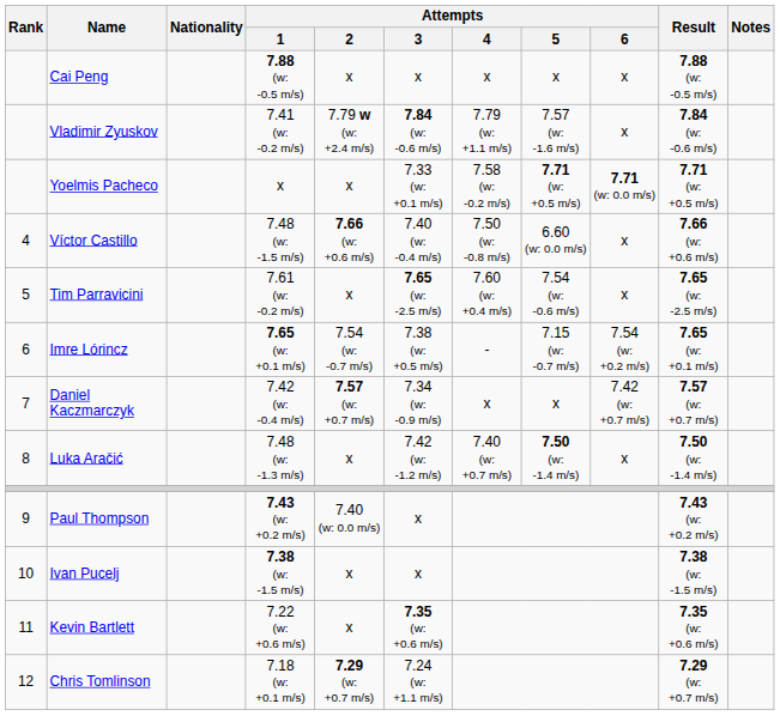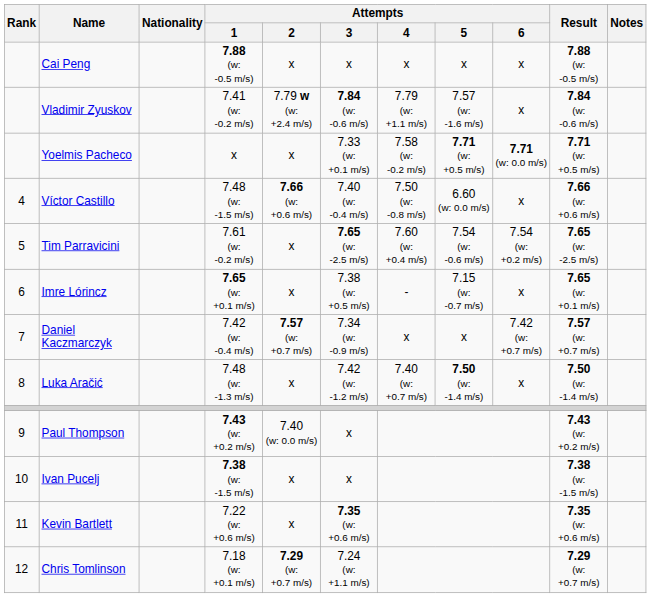 <table class="wikitable sortable" style="text-align:center">
 <tr>
 <th rowspan=2>Rank</th>
 <th rowspan=2>Name</th>
 <th rowspan=2>Nationality</th>
 <th colspan=6>Attempts</th>
 <th rowspan=2>Result</th>
 <th rowspan=2>Notes</th>
 </tr>
 <tr>
 <th>1</th>
 <th>2</th>
 <th>3</th>
 <th>4</th>
 <th>5</th>
 <th>6</th>
 </tr>
 <tr>
 <td></td>
 <td align=left><a href='#'>Cai Peng</a></td>
 <td align=left></td>
 <td><strong>7.88</strong><br><small>(w: -0.5 m/s)</small></td>
 <td>x</td>
 <td>x</td>
 <td>x</td>
 <td>x</td>
 <td>x</td>
 <td><strong>7.88</strong> <br><small>(w: -0.5 m/s)</small></td>
 <td></td>
 </tr>
 <tr>
 <td></td>
 <td align=left><a href='#'>Vladimir Zyuskov</a></td>
 <td align=left></td>
 <td>7.41<br><small>(w: -0.2 m/s)</small></td>
 <td>7.79 <strong>w</strong> <br><small>(w: +2.4 m/s)</small></td>
 <td><strong>7.84</strong><br><small>(w: -0.6 m/s)</small></td>
 <td>7.79<br><small>(w: +1.1 m/s)</small></td>
 <td>7.57<br><small>(w: -1.6 m/s)</small></td>
 <td>x</td>
 <td><strong>7.84</strong> <br><small>(w: -0.6 m/s)</small></td>
 <td></td>
 </tr>
 <tr>
 <td></td>
 <td align=left><a href='#'>Yoelmis Pacheco</a></td>
 <td align=left></td>
 <td>x</td>
 <td>x</td>
 <td>7.33<br><small>(w: +0.1 m/s)</small></td>
 <td>7.58<br><small>(w: -0.2 m/s)</small></td>
 <td><strong>7.71</strong><br><small>(w: +0.5 m/s)</small></td>
 <td><strong>7.71</strong><br><small>(w: 0.0 m/s)</small></td>
 <td><strong>7.71</strong> <br><small>(w: +0.5 m/s)</small></td>
 <td></td>
 </tr>
 <tr>
 <td>4</td>
 <td align=left><a href='#'>Víctor Castillo</a></td>
 <td align=left></td>
 <td>7.48<br><small>(w: -1.5 m/s)</small></td>
 <td><strong>7.66</strong><br><small>(w: +0.6 m/s)</small></td>
 <td>7.40<br><small>(w: -0.4 m/s)</small></td>
 <td>7.50<br><small>(w: -0.8 m/s)</small></td>
 <td>6.60<br><small>(w: 0.0 m/s)</small></td>
 <td>x</td>
 <td><strong>7.66</strong> <br><small>(w: +0.6 m/s)</small></td>
 <td></td>
 </tr>
 <tr>
 <td>5</td>
 <td align=left><a href='#'>Tim Parravicini</a></td>
 <td align=left></td>
 <td>7.61<br><small>(w: -0.2 m/s)</small></td>
 <td>x</td>
 <td><strong>7.65</strong><br><small>(w: -2.5 m/s)</small></td>
 <td>7.60<br><small>(w: +0.4 m/s)</small></td>
 <td>7.54<br><small>(w: -0.6 m/s)</small></td>
-<td>x</td>
+<td>7.54<br><small>(w: +0.2 m/s)</small></td>
 <td><strong>7.65</strong> <br><small>(w: -2.5 m/s)</small></td>
 <td></td>
 </tr>
 <tr>
 <td>6</td>
 <td align=left><a href='#'>Imre Lórincz</a></td>
 <td align=left></td>
 <td><strong>7.65</strong><br><small>(w: +0.1 m/s)</small></td>
-<td>7.54<br><small>(w: -0.7 m/s)</small></td>
+<td>x</td>
 <td>7.38<br><small>(w: +0.5 m/s)</small></td>
 <td>-</td>
 <td>7.15<br><small>(w: -0.7 m/s)</small></td>
-<td>7.54<br><small>(w: +0.2 m/s)</small></td>
+<td>x</td>
 <td><strong>7.65</strong> <br><small>(w: +0.1 m/s)</small></td>
 <td></td>
 </tr>
 <tr>
 <td>7</td>
 <td align=left><a href='#'>Daniel Kaczmarczyk</a></td>
 <td align=left></td>
 <td>7.42<br><small>(w: -0.4 m/s)</small></td>
 <td><strong>7.57</strong><br><small>(w: +0.7 m/s)</small></td>
 <td>7.34<br><small>(w: -0.9 m/s)</small></td>
 <td>x</td>
 <td>x</td>
 <td>7.42<br><small>(w: +0.7 m/s)</small></td>
 <td><strong>7.57</strong> <br><small>(w: +0.7 m/s)</small></td>
 <td></td>
 </tr>
 <tr>
 <td>8</td>
 <td align=left><a href='#'>Luka Aračić</a></td>
 <td align=left></td>
 <td>7.48<br><small>(w: -1.3 m/s)</small></td>
 <td>x</td>
 <td>7.42<br><small>(w: -1.2 m/s)</small></td>
 <td>7.40<br><small>(w: +0.7 m/s)</small></td>
 <td><strong>7.50</strong><br><small>(w: -1.4 m/s)</small></td>
 <td>x</td>
 <td><strong>7.50</strong> <br><small>(w: -1.4 m/s)</small></td>
 <td></td>
 </tr>
 <tr>
 <td colspan=11 bgcolor=lightgray></td>
 </tr>
 <tr>
 <td>9</td>
 <td align=left><a href='#'>Paul Thompson</a></td>
 <td align=left></td>
 <td><strong>7.43</strong><br><small>(w: +0.2 m/s)</small></td>
 <td>7.40<br><small>(w: 0.0 m/s)</small></td>
 <td>x</td>
 <td colspan=3></td>
 <td><strong>7.43</strong> <br><small>(w: +0.2 m/s)</small></td>
 <td></td>
 </tr>
 <tr>
 <td>10</td>
 <td align=left><a href='#'>Ivan Pucelj</a></td>
 <td align=left></td>
 <td><strong>7.38</strong><br><small>(w: -1.5 m/s)</small></td>
 <td>x</td>
 <td>x</td>
 <td colspan=3></td>
 <td><strong>7.38</strong> <br><small>(w: -1.5 m/s)</small></td>
 <td></td>
 </tr>
 <tr>
 <td>11</td>
 <td align=left><a href='#'>Kevin Bartlett</a></td>
 <td align=left></td>
 <td>7.22<br><small>(w: +0.6 m/s)</small></td>
 <td>x</td>
 <td><strong>7.35</strong><br><small>(w: +0.6 m/s)</small></td>
 <td colspan=3></td>
 <td><strong>7.35</strong> <br><small>(w: +0.6 m/s)</small></td>
 <td></td>
 </tr>
 <tr>
 <td>12</td>
 <td align=left><a href='#'>Chris Tomlinson</a></td>
 <td align=left></td>
 <td>7.18<br><small>(w: +0.1 m/s)</small></td>
 <td><strong>7.29</strong><br><small>(w: +0.7 m/s)</small></td>
 <td>7.24<br><small>(w: +1.1 m/s)</small></td>
 <td colspan=3></td>
 <td><strong>7.29</strong> <br><small>(w: +0.7 m/s)</small></td>
 <td></td>
 </tr>
 </table>
